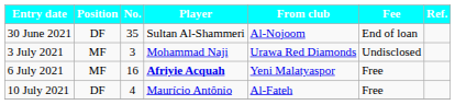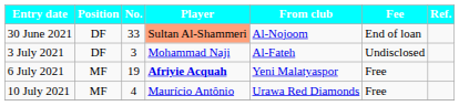 <table class="wikitable sortable">
 <tr>
 <th style="background:cyan; color:white;"><strong>Entry date</strong></th>
 <th style="background:cyan; color:white;"><strong>Position</strong></th>
 <th style="background:cyan; color:white;"><strong>No.</strong></th>
 <th style="background:cyan; color:white;"><strong>Player</strong></th>
 <th style="background:cyan; color:white;"><strong>From club</strong></th>
 <th style="background:cyan; color:white;"><strong>Fee</strong></th>
 <th style="background:cyan; color:white;"><strong>Ref.</strong></th>
 </tr>
 <tr>
 <td>30 June 2021</td>
 <td style="text-align:center;">DF</td>
-<td style="text-align:center;">35</td>
-<td style="text-align:left;"> Sultan Al-Shammeri</td>
+<td style="text-align:center;">33</td>
+<td style="background: lightsalmon; text-align:left;"> Sultan Al-Shammeri</td>
 <td style="text-align:left;"> <a href='#'>Al-Nojoom</a></td>
 <td>End of loan</td>
 <td></td>
 </tr>
 <tr>
 <td>3 July 2021</td>
-<td style="text-align:center;">MF</td>
+<td style="text-align:center;">DF</td>
 <td style="text-align:center;">3</td>
 <td style="text-align:left;"> <a href='#'>Mohammad Naji</a></td>
-<td style="text-align:left;"> <a href='#'>Urawa Red Diamonds</a></td>
+<td style="text-align:left;"> <a href='#'>Al-Fateh</a></td>
 <td>Undisclosed</td>
 <td></td>
 </tr>
 <tr>
 <td>6 July 2021</td>
 <td style="text-align:center;">MF</td>
-<td style="text-align:center;">16</td>
+<td style="text-align:center;">19</td>
 <td style="text-align:left;"><strong> <a href='#'>Afriyie Acquah</a></strong></td>
 <td style="text-align:left;"> <a href='#'>Yeni Malatyaspor</a></td>
 <td>Free</td>
 <td></td>
 </tr>
 <tr>
 <td>10 July 2021</td>
-<td style="text-align:center;">DF</td>
+<td style="text-align:center;">MF</td>
 <td style="text-align:center;">4</td>
 <td style="text-align:left;"> <a href='#'>Maurício Antônio</a></td>
-<td style="text-align:left;"> <a href='#'>Al-Fateh</a></td>
+<td style="text-align:left;"> <a href='#'>Urawa Red Diamonds</a></td>
 <td>Free</td>
 <td></td>
 </tr>
 <tr>
 </tr>
 </table>
